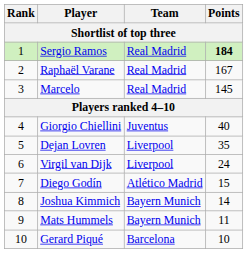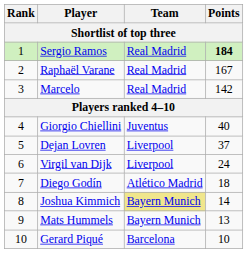 <table class="wikitable" style="text-align:center">
 <tr>
 <th>Rank</th>
 <th>Player</th>
 <th>Team</th>
 <th>Points</th>
 </tr>
 <tr>
 <th colspan=4>Shortlist of top three</th>
 </tr>
 <tr bgcolor="#D0F0C0">
 <td>1</td>
 <td align=left> <a href='#'>Sergio Ramos</a></td>
 <td align=left> <a href='#'>Real Madrid</a></td>
 <td><strong>184</strong></td>
 </tr>
 <tr>
 <td>2</td>
 <td align=left> <a href='#'>Raphaël Varane</a></td>
 <td align=left> <a href='#'>Real Madrid</a></td>
 <td>167</td>
 </tr>
 <tr>
 <td>3</td>
 <td align=left> <a href='#'>Marcelo</a></td>
 <td align=left> <a href='#'>Real Madrid</a></td>
-<td>145</td>
+<td>142</td>
 </tr>
 <tr>
 <th colspan=4>Players ranked 4–10</th>
 </tr>
 <tr>
 <td>4</td>
 <td align=left> <a href='#'>Giorgio Chiellini</a></td>
 <td align=left> <a href='#'>Juventus</a></td>
 <td>40</td>
 </tr>
 <tr>
 <td>5</td>
 <td align=left> <a href='#'>Dejan Lovren</a></td>
 <td align=left> <a href='#'>Liverpool</a></td>
-<td>35</td>
+<td>37</td>
 </tr>
 <tr>
 <td>6</td>
 <td align=left> <a href='#'>Virgil van Dijk</a></td>
 <td align=left> <a href='#'>Liverpool</a></td>
 <td>24</td>
 </tr>
 <tr>
 <td>7</td>
 <td align=left> <a href='#'>Diego Godín</a></td>
 <td align=left> <a href='#'>Atlético Madrid</a></td>
-<td>15</td>
+<td>18</td>
 </tr>
 <tr>
 <td>8</td>
 <td align=left> <a href='#'>Joshua Kimmich</a></td>
-<td align=left> <a href='#'>Bayern Munich</a></td>
+<td align=left style="background: khaki;"> <a href='#'>Bayern Munich</a></td>
 <td>14</td>
 </tr>
 <tr>
 <td>9</td>
 <td align=left> <a href='#'>Mats Hummels</a></td>
 <td align=left> <a href='#'>Bayern Munich</a></td>
-<td>11</td>
+<td>13</td>
 </tr>
 <tr>
 <td>10</td>
 <td align=left> <a href='#'>Gerard Piqué</a></td>
 <td align=left> <a href='#'>Barcelona</a></td>
 <td>10</td>
 </tr>
 </table>
